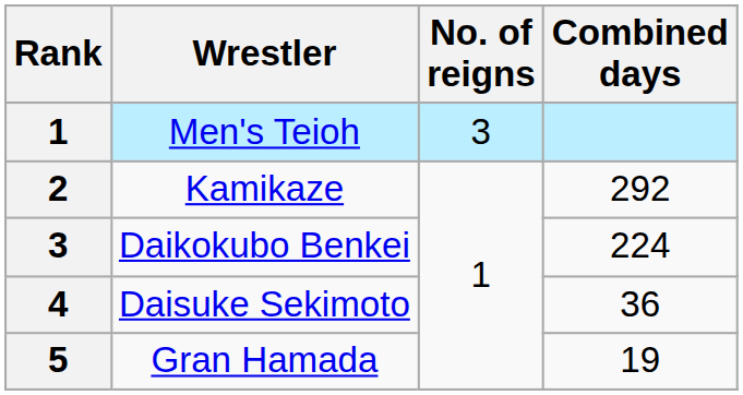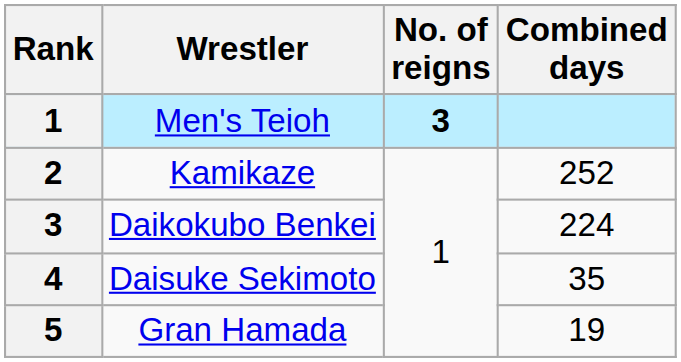 <table class="wikitable sortable" style="text-align: center">
 <tr>
 <th>Rank</th>
 <th>Wrestler</th>
 <th data-sort-type="number">No. of<br>reigns</th>
 <th data-sort-type="number">Combined<br>days</th>
 </tr>
 <tr style="background-color:#bbeeff">
 <th>1</th>
 <td><a href='#'>Men's Teioh</a></td>
-<td>3</td>
+<td><strong>3</strong></td>
 <td></td>
 </tr>
 <tr>
 <th>2</th>
 <td><a href='#'>Kamikaze</a></td>
 <td rowspan=4>1</td>
-<td>292</td>
+<td>252</td>
 </tr>
 <tr>
 <th>3</th>
 <td><a href='#'>Daikokubo Benkei</a></td>
 <td>224</td>
 </tr>
 <tr>
 <th>4</th>
 <td><a href='#'>Daisuke Sekimoto</a></td>
-<td>36</td>
+<td>35</td>
 </tr>
 <tr>
 <th>5</th>
 <td><a href='#'>Gran Hamada</a></td>
 <td>19</td>
 </tr>
 </table>
